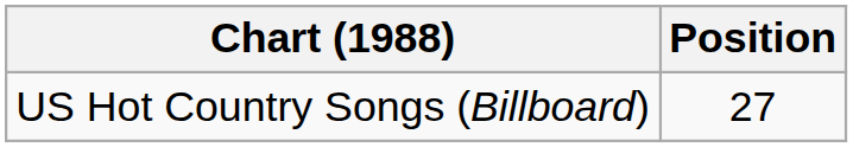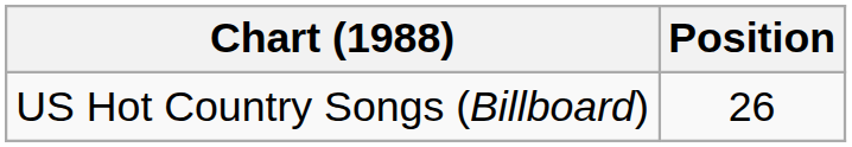 <table class="wikitable">
 <tr>
 <th>Chart (1988)</th>
 <th>Position</th>
 </tr>
 <tr>
 <td>US Hot Country Songs (<em>Billboard</em>)</td>
-<td align="center">27</td>
+<td align="center">26</td>
 </tr>
 </table>
